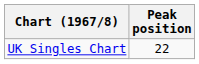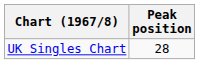 <table class="wikitable">
 <tr>
 <th>Chart (1967/8)</th>
 <th>Peak<br>position</th>
 </tr>
 <tr>
 <td align="left"><a href='#'>UK Singles Chart</a></td>
-<td style="text-align:center;">22</td>
+<td style="text-align:center;">28</td>
 </tr>
 </table>
